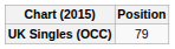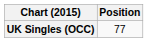 <table class="wikitable plainrowheaders" style="text-align:center">
 <tr>
 <th scope="col">Chart (2015)</th>
 <th scope="col">Position</th>
 </tr>
 <tr>
 <th scope="row">UK Singles (OCC)</th>
-<td>79</td>
+<td>77</td>
 </tr>
 </table>
